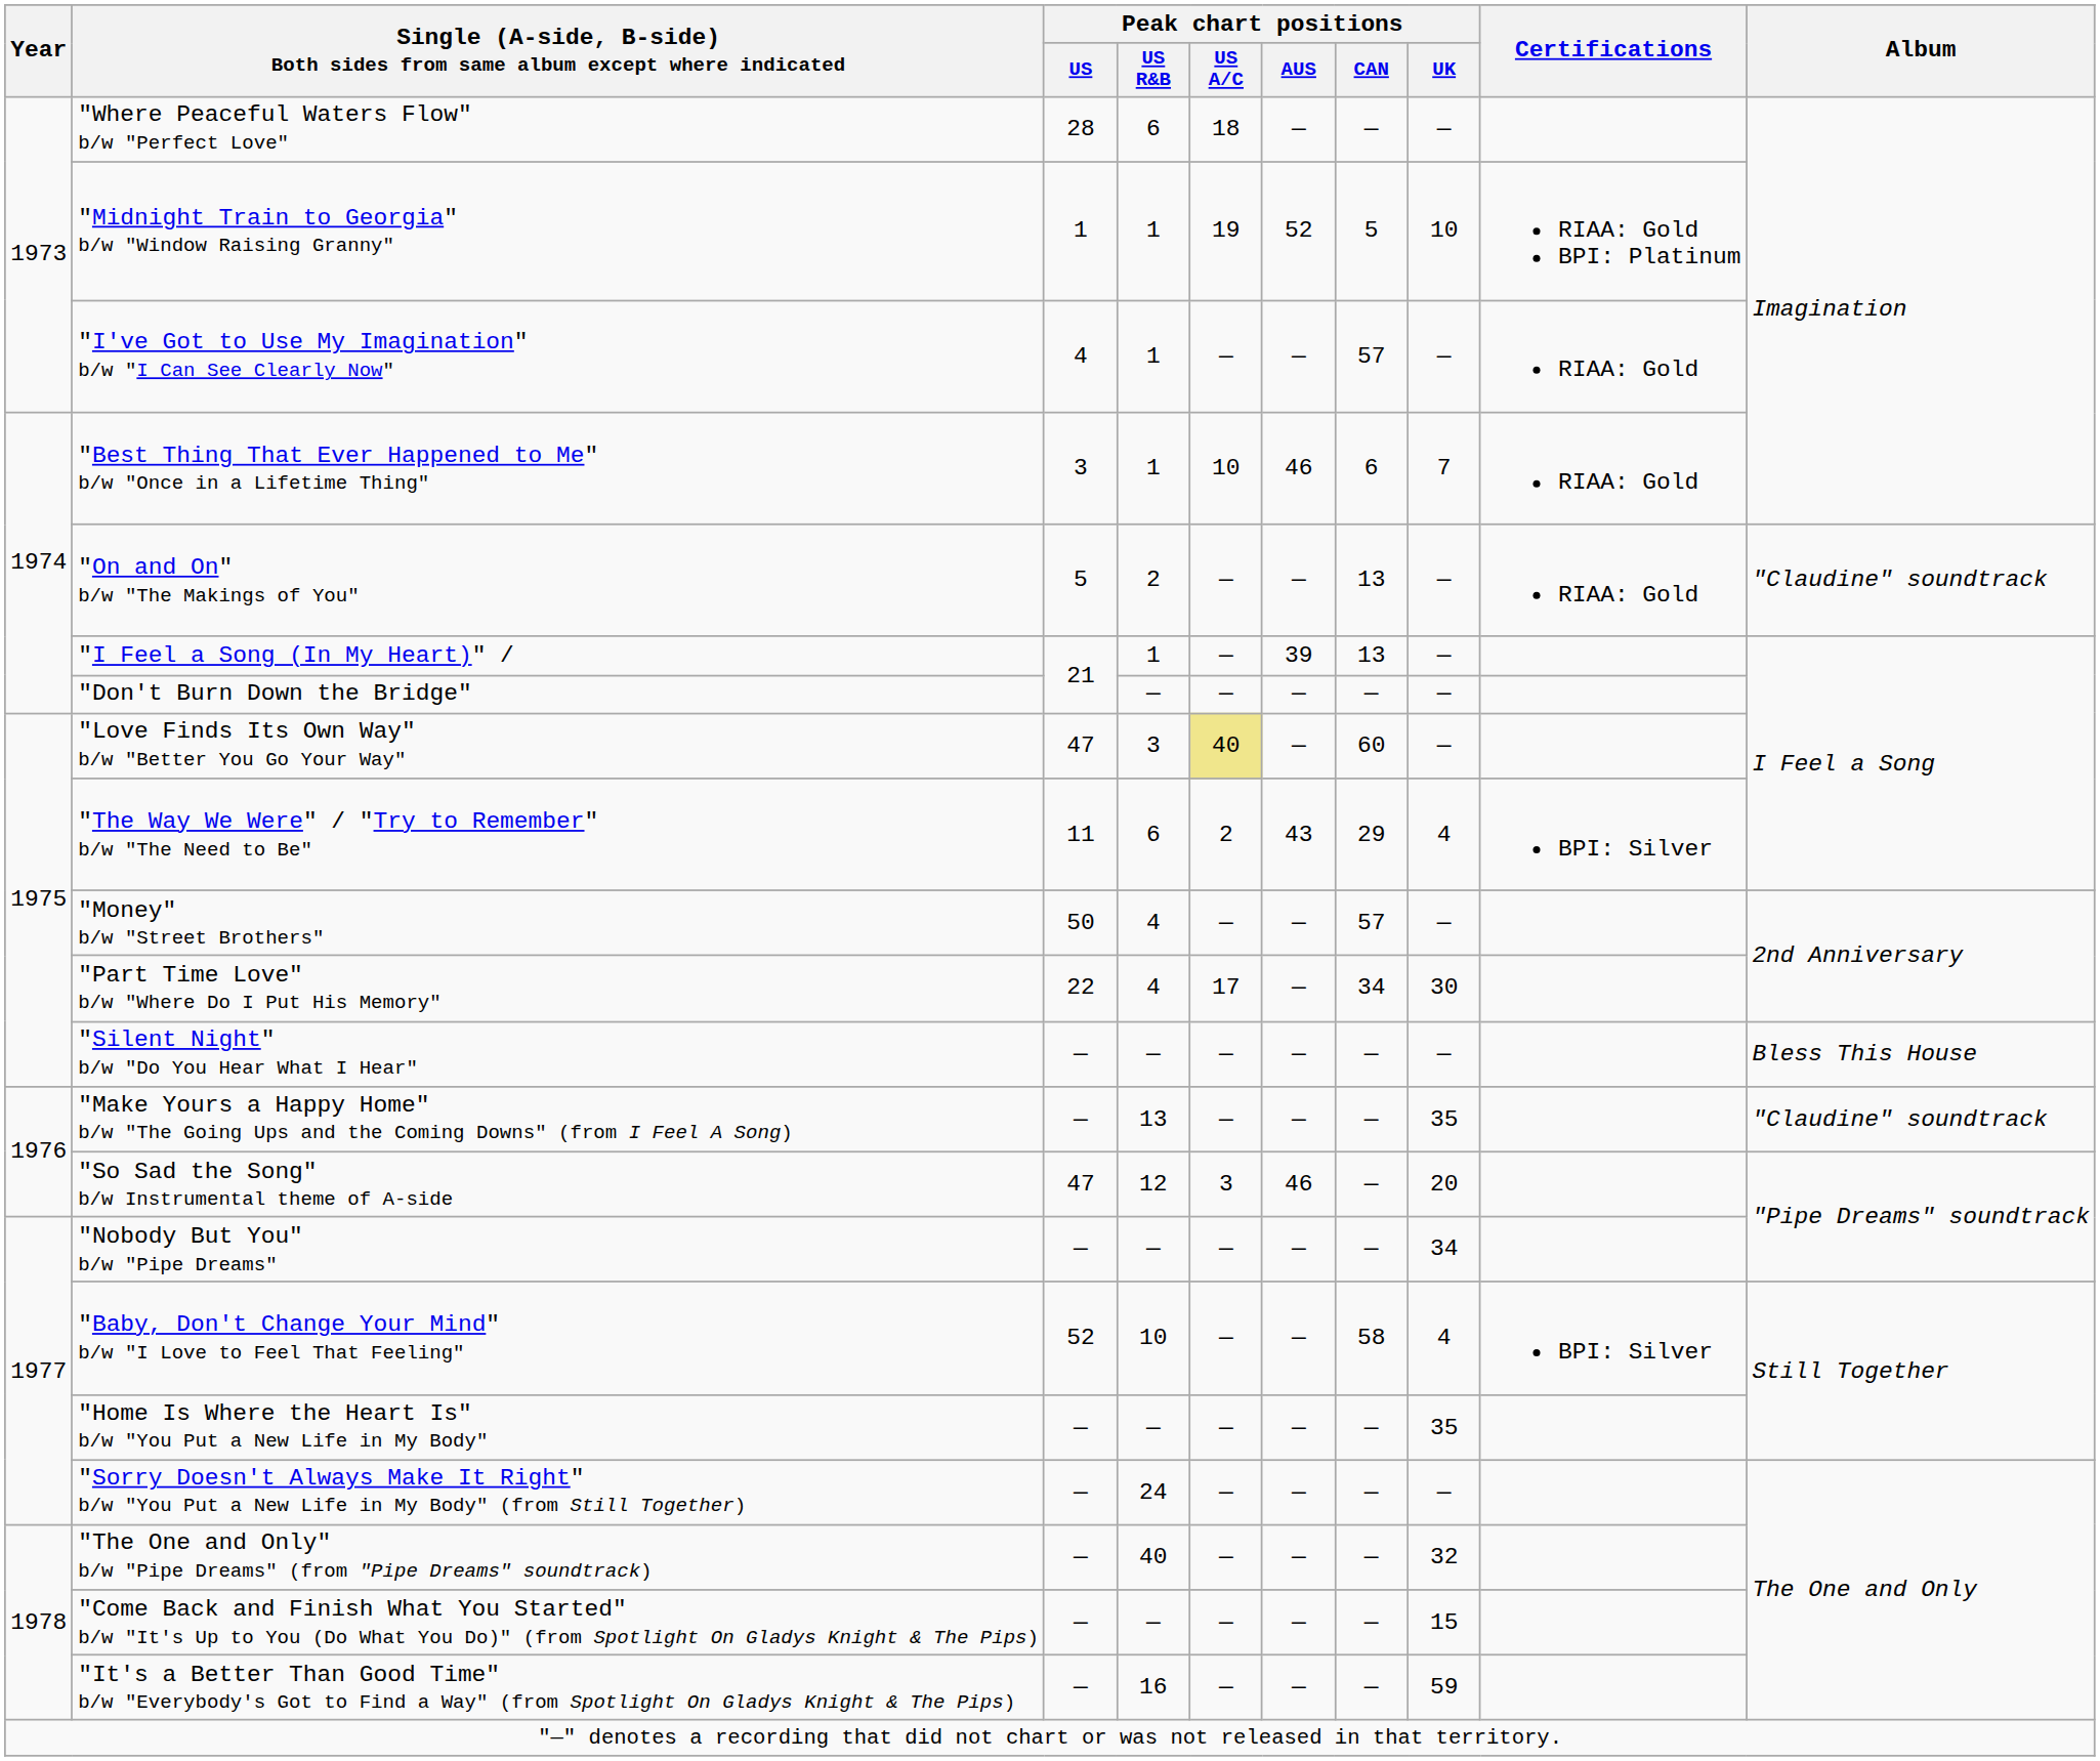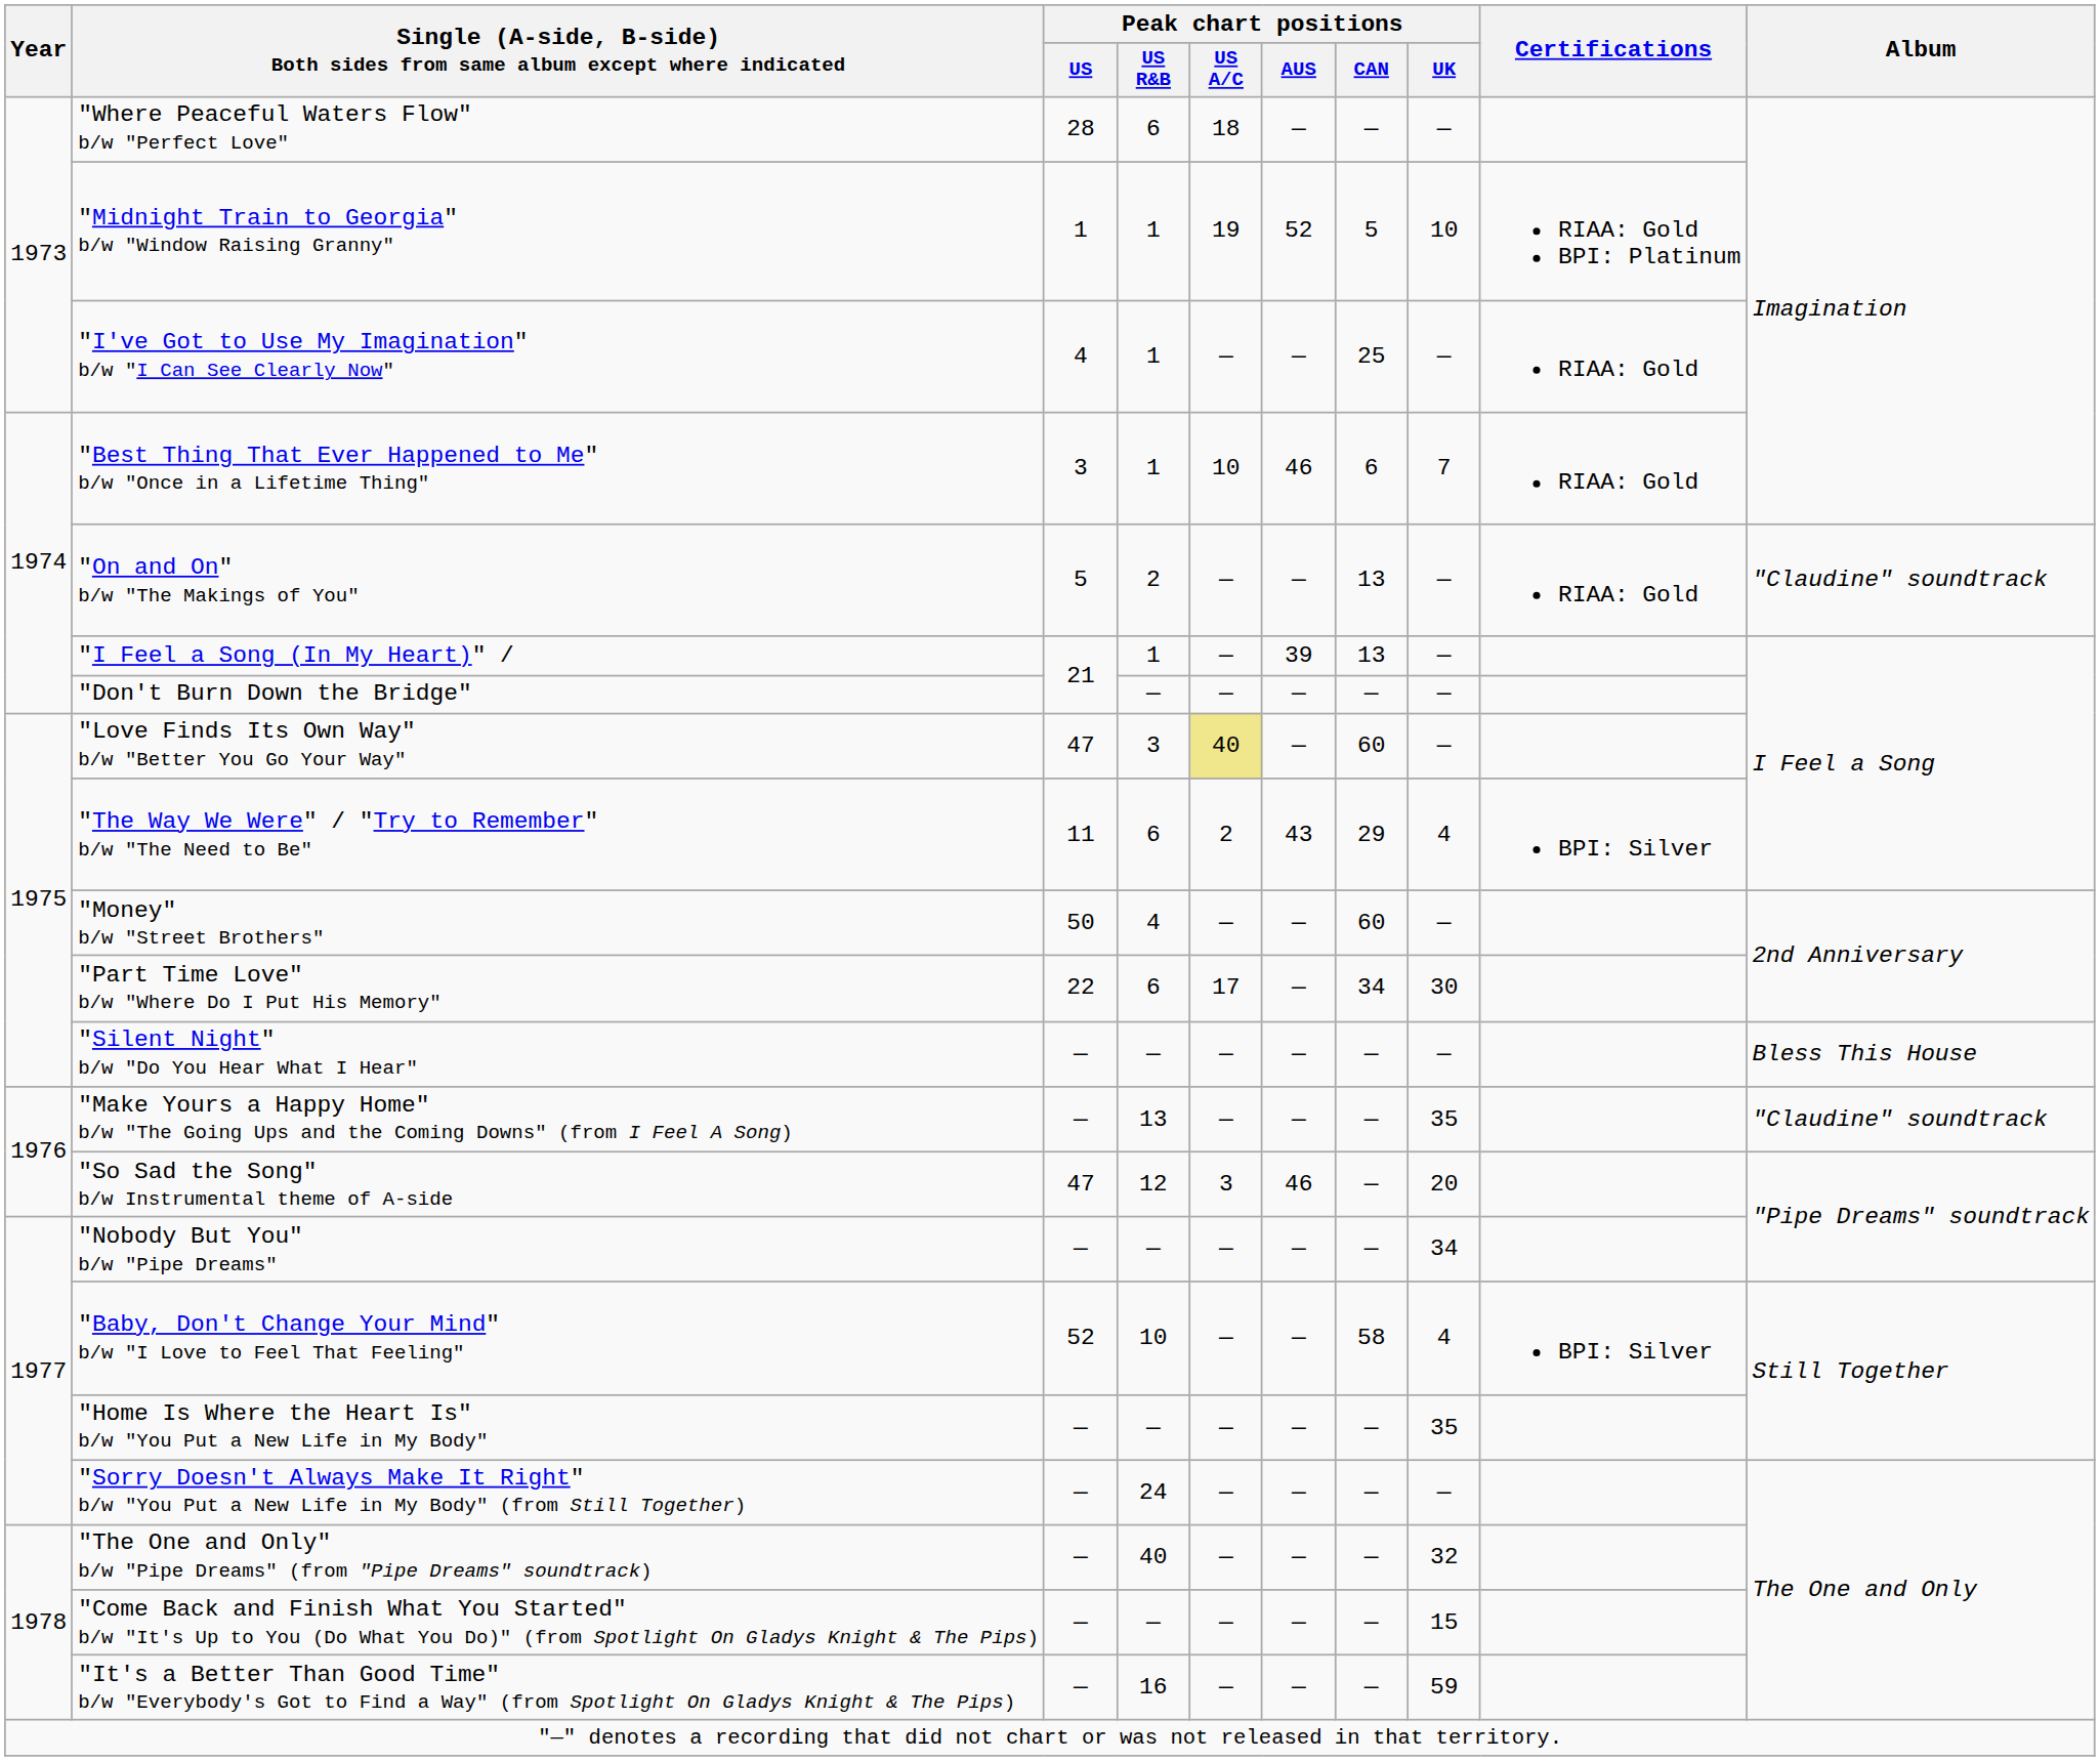 <table class="wikitable" style="text-align:center;">
 <tr>
 <th rowspan="2">Year</th>
 <th rowspan="2">Single (A-side, B-side)<br><small>Both sides from same album except where indicated</small></th>
 <th colspan="6">Peak chart positions</th>
 <th rowspan="2"><a href='#'>Certifications</a></th>
 <th rowspan="2">Album</th>
 </tr>
 <tr style="font-size:smaller;">
 <th width="35"><a href='#'>US</a><br></th>
 <th width="35"><a href='#'>US<br>R&B</a><br></th>
 <th width="35"><a href='#'>US<br>A/C</a><br></th>
 <th width="35"><a href='#'>AUS</a><br></th>
 <th width="35"><a href='#'>CAN</a><br></th>
 <th width="35"><a href='#'>UK</a><br></th>
 </tr>
 <tr>
 <td rowspan="3">1973</td>
 <td align="left">"Where Peaceful Waters Flow"<br><small>b/w "Perfect Love"</small></td>
 <td>28</td>
 <td>6</td>
 <td>18</td>
 <td>—</td>
 <td>—</td>
 <td>—</td>
 <td align=left></td>
 <td align="left" rowspan="4"><em>Imagination</em></td>
 </tr>
 <tr>
 <td align="left">"<a href='#'>Midnight Train to Georgia</a>"<br><small>b/w "Window Raising Granny"</small></td>
 <td>1</td>
 <td>1</td>
 <td>19</td>
 <td>52</td>
 <td>5</td>
 <td>10</td>
 <td align=left><br><ul><li>RIAA: Gold</li><li>BPI: Platinum</li></ul></td>
 </tr>
 <tr>
 <td align="left">"<a href='#'>I've Got to Use My Imagination</a>"<br><small>b/w "<a href='#'>I Can See Clearly Now</a>"</small></td>
 <td>4</td>
 <td>1</td>
 <td>—</td>
 <td>—</td>
-<td>57</td>
+<td>25</td>
 <td>—</td>
 <td align=left><br><ul><li>RIAA: Gold</li></ul></td>
 </tr>
 <tr>
 <td rowspan="4">1974</td>
 <td align="left">"<a href='#'>Best Thing That Ever Happened to Me</a>"<br><small>b/w "Once in a Lifetime Thing" </small></td>
 <td>3</td>
 <td>1</td>
 <td>10</td>
 <td>46</td>
 <td>6</td>
 <td>7</td>
 <td align=left><br><ul><li>RIAA: Gold</li></ul></td>
 </tr>
 <tr>
 <td align="left">"<a href='#'>On and On</a>"<br><small>b/w "The Makings of You" </small></td>
 <td>5</td>
 <td>2</td>
 <td>—</td>
 <td>—</td>
 <td>13</td>
 <td>—</td>
 <td align=left><br><ul><li>RIAA: Gold</li></ul></td>
 <td align="left"><em>"Claudine" soundtrack</em></td>
 </tr>
 <tr>
 <td align="left">"<a href='#'>I Feel a Song (In My Heart)</a>" /</td>
 <td rowspan="2">21</td>
 <td>1</td>
 <td>—</td>
 <td>39</td>
 <td>13</td>
 <td>—</td>
 <td align=left></td>
 <td align="left" rowspan="4"><em>I Feel a Song</em></td>
 </tr>
 <tr>
 <td align="left">"Don't Burn Down the Bridge"</td>
 <td>—</td>
 <td>—</td>
 <td>—</td>
 <td>—</td>
 <td>—</td>
 <td align=left></td>
 </tr>
 <tr>
 <td rowspan="5">1975</td>
 <td align="left">"Love Finds Its Own Way"<br><small>b/w "Better You Go Your Way"</small></td>
 <td>47</td>
 <td>3</td>
 <td style="background: khaki;">40</td>
 <td>—</td>
 <td>60</td>
 <td>—</td>
 <td align=left></td>
 </tr>
 <tr>
 <td align="left">"<a href='#'>The Way We Were</a>" / "<a href='#'>Try to Remember</a>"<br><small>b/w "The Need to Be"</small></td>
 <td>11</td>
 <td>6</td>
 <td>2</td>
 <td>43</td>
 <td>29</td>
 <td>4</td>
 <td align=left><br><ul><li>BPI: Silver</li></ul></td>
 </tr>
 <tr>
 <td align="left">"Money"<br><small>b/w "Street Brothers"</small></td>
 <td>50</td>
 <td>4</td>
 <td>—</td>
 <td>—</td>
-<td>57</td>
+<td>60</td>
 <td>—</td>
 <td align=left></td>
 <td align="left" rowspan="2"><em>2nd Anniversary</em></td>
 </tr>
 <tr>
 <td align="left">"Part Time Love"<br><small>b/w "Where Do I Put His Memory"</small></td>
 <td>22</td>
-<td>4</td>
+<td>6</td>
 <td>17</td>
 <td>—</td>
 <td>34</td>
 <td>30</td>
 <td align=left></td>
 </tr>
 <tr>
 <td align="left">"<a href='#'>Silent Night</a>"<br><small>b/w "Do You Hear What I Hear" </small></td>
 <td>—</td>
 <td>—</td>
 <td>—</td>
 <td>—</td>
 <td>—</td>
 <td>—</td>
 <td align=left></td>
 <td align="left"><em>Bless This House</em></td>
 </tr>
 <tr>
 <td rowspan="2">1976</td>
 <td align="left">"Make Yours a Happy Home"<br><small>b/w "The Going Ups and the Coming Downs" (from <em>I Feel A Song</em>)</small></td>
 <td>—</td>
 <td>13</td>
 <td>—</td>
 <td>—</td>
 <td>—</td>
 <td>35</td>
 <td align=left></td>
 <td align="left"><em>"Claudine" soundtrack</em></td>
 </tr>
 <tr>
 <td align="left">"So Sad the Song"<br><small>b/w Instrumental theme of A-side</small></td>
 <td>47</td>
 <td>12</td>
 <td>3</td>
 <td>46</td>
 <td>—</td>
 <td>20</td>
 <td align=left></td>
 <td align="left" rowspan="2"><em>"Pipe Dreams" soundtrack</em></td>
 </tr>
 <tr>
 <td rowspan="4">1977</td>
 <td align="left">"Nobody But You"<br><small>b/w "Pipe Dreams"</small></td>
 <td>—</td>
 <td>—</td>
 <td>—</td>
 <td>—</td>
 <td>—</td>
 <td>34</td>
 <td align=left></td>
 </tr>
 <tr>
 <td align="left">"<a href='#'>Baby, Don't Change Your Mind</a>"<br><small>b/w "I Love to Feel That Feeling"</small></td>
 <td>52</td>
 <td>10</td>
 <td>—</td>
 <td>—</td>
 <td>58</td>
 <td>4</td>
 <td align=left><br><ul><li>BPI: Silver</li></ul></td>
 <td align="left" rowspan="2"><em>Still Together</em></td>
 </tr>
 <tr>
 <td align="left">"Home Is Where the Heart Is"<br><small>b/w "You Put a New Life in My Body" </small></td>
 <td>—</td>
 <td>—</td>
 <td>—</td>
 <td>—</td>
 <td>—</td>
 <td>35</td>
 <td align=left></td>
 </tr>
 <tr>
 <td align="left">"<a href='#'>Sorry Doesn't Always Make It Right</a>"<br><small>b/w "You Put a New Life in My Body" (from <em>Still Together</em>)</small></td>
 <td>—</td>
 <td>24</td>
 <td>—</td>
 <td>—</td>
 <td>—</td>
 <td>—</td>
 <td align=left></td>
 <td align="left" rowspan="4"><em>The One and Only</em></td>
 </tr>
 <tr>
 <td rowspan="3">1978</td>
 <td align="left">"The One and Only"<br><small>b/w "Pipe Dreams" (from <em>"Pipe Dreams" soundtrack</em>)</small></td>
 <td>—</td>
 <td>40</td>
 <td>—</td>
 <td>—</td>
 <td>—</td>
 <td>32</td>
 <td align=left></td>
 </tr>
 <tr>
 <td align="left">"Come Back and Finish What You Started"<br><small>b/w "It's Up to You (Do What You Do)" (from <em>Spotlight On Gladys Knight & The Pips</em>)</small></td>
 <td>—</td>
 <td>—</td>
 <td>—</td>
 <td>—</td>
 <td>—</td>
 <td>15</td>
 <td align=left></td>
 </tr>
 <tr>
 <td align="left">"It's a Better Than Good Time"<br><small>b/w "Everybody's Got to Find a Way" (from <em>Spotlight On Gladys Knight & The Pips</em>)</small></td>
 <td>—</td>
 <td>16</td>
 <td>—</td>
 <td>—</td>
 <td>—</td>
 <td>59</td>
 <td align=left></td>
 </tr>
 <tr>
 <td colspan="15" style="font-size:90%">"—" denotes a recording that did not chart or was not released in that territory.</td>
 </tr>
 </table>
